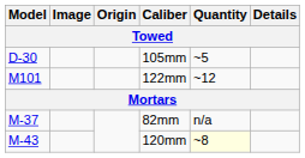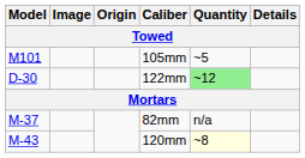 <table class="wikitable">
 <tr>
 <th>Model</th>
 <th>Image</th>
 <th>Origin</th>
 <th>Caliber</th>
 <th>Quantity</th>
 <th>Details</th>
 </tr>
 <tr>
 <th colspan="6"><a href='#'>Towed</a></th>
 </tr>
 <tr>
-<td><a href='#'>D-30</a></td>
+<td><a href='#'>M101</a></td>
 <td></td>
 <td></td>
 <td>105mm</td>
 <td>~5</td>
 <td></td>
 </tr>
 <tr>
-<td><a href='#'>M101</a></td>
+<td><a href='#'>D-30</a></td>
 <td></td>
 <td></td>
 <td>122mm</td>
-<td>~12</td>
+<td style="background: lightgreen;">~12</td>
 <td></td>
 </tr>
 <tr>
 <th colspan="6"><a href='#'>Mortars</a></th>
 </tr>
 <tr>
 <td><a href='#'>M-37</a></td>
 <td></td>
 <td rowspan="2"></td>
 <td>82mm</td>
 <td>n/a</td>
 <td></td>
 </tr>
 <tr>
 <td><a href='#'>M-43</a></td>
 <td></td>
 <td>120mm</td>
 <td style="background: lightyellow;">~8</td>
 <td></td>
 </tr>
 </table>
